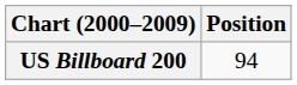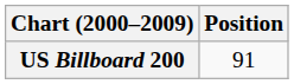 <table class="wikitable plainrowheaders">
 <tr>
 <th>Chart (2000–2009)</th>
 <th>Position</th>
 </tr>
 <tr>
 <th scope="row">US <em>Billboard</em> 200</th>
-<td style="text-align:center;">94</td>
+<td style="text-align:center;">91</td>
 </tr>
 </table>
